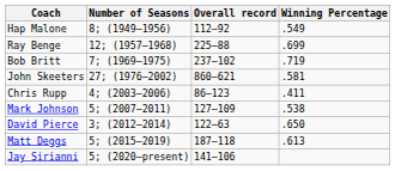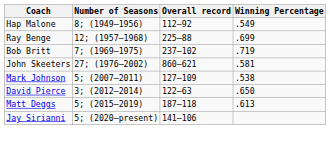 <table class="wikitable">
 <tr>
 <th>Coach</th>
 <th>Number of Seasons</th>
 <th>Overall record</th>
 <th>Winning Percentage</th>
 </tr>
 <tr>
 <td>Hap Malone</td>
 <td>8; (1949–1956)</td>
 <td>112–92</td>
 <td>.549</td>
 </tr>
 <tr>
 <td>Ray Benge</td>
 <td>12; (1957–1968)</td>
 <td>225–88</td>
 <td>.699</td>
 </tr>
 <tr>
 <td>Bob Britt</td>
 <td>7; (1969–1975)</td>
 <td>237–102</td>
 <td>.719</td>
 </tr>
 <tr>
 <td>John Skeeters</td>
 <td>27; (1976–2002)</td>
 <td>860–621</td>
 <td>.581</td>
 </tr>
 <tr>
-<td>Chris Rupp</td>
-<td>4; (2003–2006)</td>
-<td>86–123</td>
-<td>.411</td>
-</tr>
-<tr>
 <td><a href='#'>Mark Johnson</a></td>
 <td>5; (2007–2011)</td>
 <td>127–109</td>
 <td>.538</td>
 </tr>
 <tr>
 <td><a href='#'>David Pierce</a></td>
 <td>3; (2012–2014)</td>
 <td>122–63</td>
 <td>.650</td>
 </tr>
 <tr>
 <td><a href='#'>Matt Deggs</a></td>
 <td>5; (2015–2019)</td>
 <td>187–118</td>
 <td>.613</td>
 </tr>
 <tr>
 <td><a href='#'>Jay Sirianni</a></td>
 <td>5; (2020–present)</td>
 <td>141–106</td>
 <td></td>
 </tr>
 </table>
